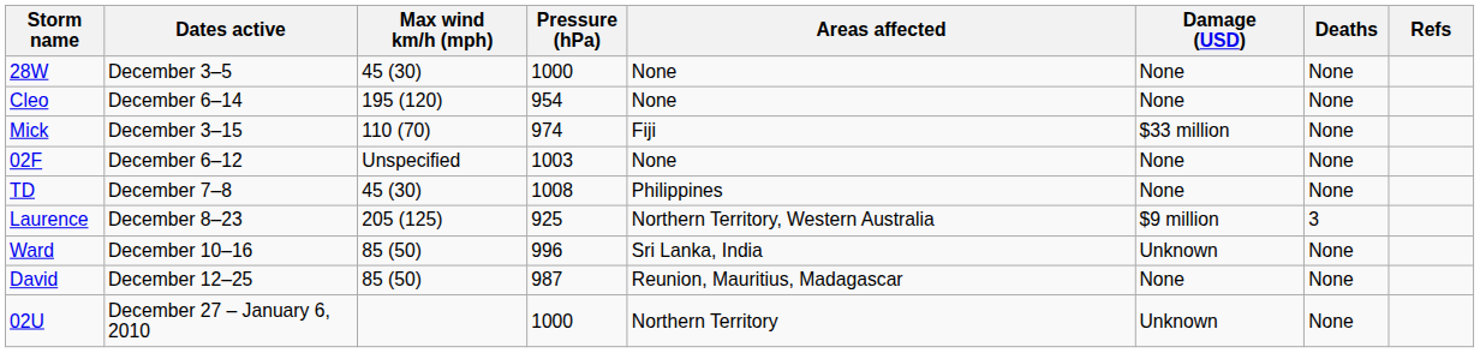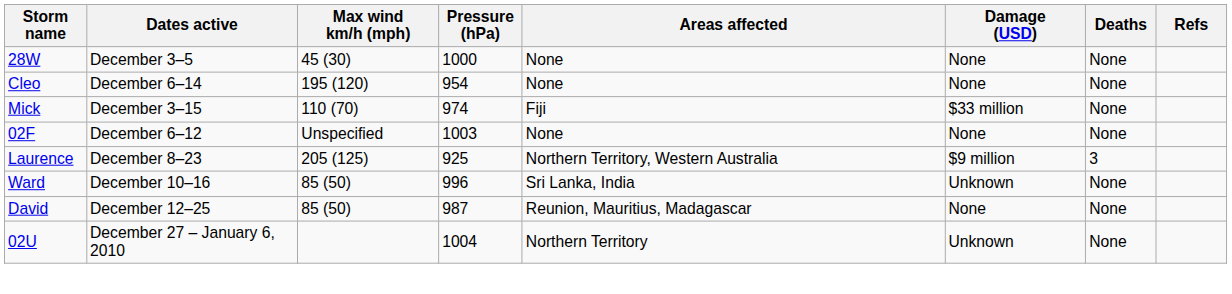 <table class="wikitable sortable">
 <tr>
 <th width="5%">Storm name</th>
 <th width="15%">Dates active</th>
 <th width="10%">Max wind<br>km/h (mph)</th>
 <th width="5%">Pressure<br>(hPa)</th>
 <th width="30%">Areas affected</th>
 <th width="10%">Damage<br>(<a href='#'>USD</a>)</th>
 <th width="5%">Deaths</th>
 <th width="5%">Refs</th>
 </tr>
 <tr>
 <td><a href='#'>28W</a></td>
 <td>December 3–5</td>
 <td>45 (30)</td>
 <td>1000</td>
 <td>None</td>
 <td>None</td>
 <td>None</td>
 <td></td>
 </tr>
 <tr>
 <td><a href='#'>Cleo</a></td>
 <td>December 6–14</td>
 <td>195 (120)</td>
 <td>954</td>
 <td>None</td>
 <td>None</td>
 <td>None</td>
 <td></td>
 </tr>
 <tr>
 <td><a href='#'>Mick</a></td>
 <td>December 3–15</td>
 <td>110 (70)</td>
 <td>974</td>
 <td>Fiji</td>
 <td>$33 million</td>
 <td>None</td>
 <td></td>
 </tr>
 <tr>
 <td><a href='#'>02F</a></td>
 <td>December 6–12</td>
 <td>Unspecified</td>
 <td>1003</td>
 <td>None</td>
 <td>None</td>
 <td>None</td>
 <td></td>
 </tr>
 <tr>
-<td><a href='#'>TD</a></td>
-<td>December 7–8</td>
-<td>45 (30)</td>
-<td>1008</td>
-<td>Philippines</td>
-<td>None</td>
-<td>None</td>
-<td></td>
-</tr>
-<tr>
 <td><a href='#'>Laurence</a></td>
 <td>December 8–23</td>
 <td>205 (125)</td>
 <td>925</td>
 <td>Northern Territory, Western Australia</td>
 <td>$9 million</td>
 <td>3</td>
 <td></td>
 </tr>
 <tr>
 <td><a href='#'>Ward</a></td>
 <td>December 10–16</td>
 <td>85 (50)</td>
 <td>996</td>
 <td>Sri Lanka, India</td>
 <td>Unknown</td>
 <td>None</td>
 <td></td>
 </tr>
 <tr>
 <td><a href='#'>David</a></td>
 <td>December 12–25</td>
 <td>85 (50)</td>
 <td>987</td>
 <td>Reunion, Mauritius, Madagascar</td>
 <td>None</td>
 <td>None</td>
 <td></td>
 </tr>
 <tr>
 <td><a href='#'>02U</a></td>
 <td>December 27 – January 6, 2010</td>
 <td></td>
-<td>1000</td>
+<td>1004</td>
 <td>Northern Territory</td>
 <td>Unknown</td>
 <td>None</td>
 <td></td>
 </tr>
 </table>
